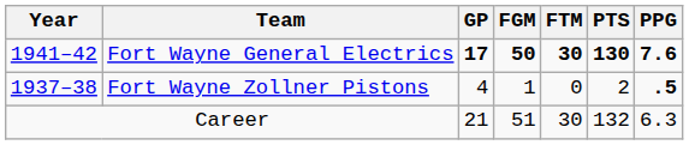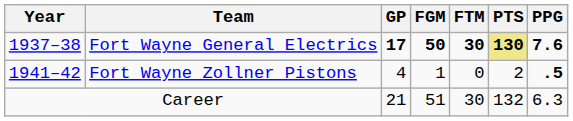 <table class="wikitable sortable" style="font-size:95%; text-align:right;">
 <tr>
 <th>Year</th>
 <th>Team</th>
 <th>GP</th>
 <th>FGM</th>
 <th>FTM</th>
 <th>PTS</th>
 <th>PPG</th>
 </tr>
 <tr>
-<td style="text-align:left;"><a href='#'>1941–42</a></td>
+<td style="text-align:left;"><a href='#'>1937–38</a></td>
 <td style="text-align:left;"><a href='#'>Fort Wayne General Electrics</a></td>
 <td><strong>17</strong></td>
 <td><strong>50</strong></td>
 <td><strong>30</strong></td>
-<td><strong>130</strong></td>
+<td style="background: khaki;"><strong>130</strong></td>
 <td><strong>7.6</strong></td>
 </tr>
 <tr>
-<td style="text-align:left;"><a href='#'>1937–38</a></td>
+<td style="text-align:left;"><a href='#'>1941–42</a></td>
 <td style="text-align:left;"><a href='#'>Fort Wayne Zollner Pistons</a></td>
 <td>4</td>
 <td>1</td>
 <td>0</td>
 <td>2</td>
 <td><strong>.5</strong></td>
 </tr>
 <tr>
 <td style="text-align:center;" colspan="2">Career</td>
 <td>21</td>
 <td>51</td>
 <td>30</td>
 <td>132</td>
 <td>6.3</td>
 </tr>
 </table>
